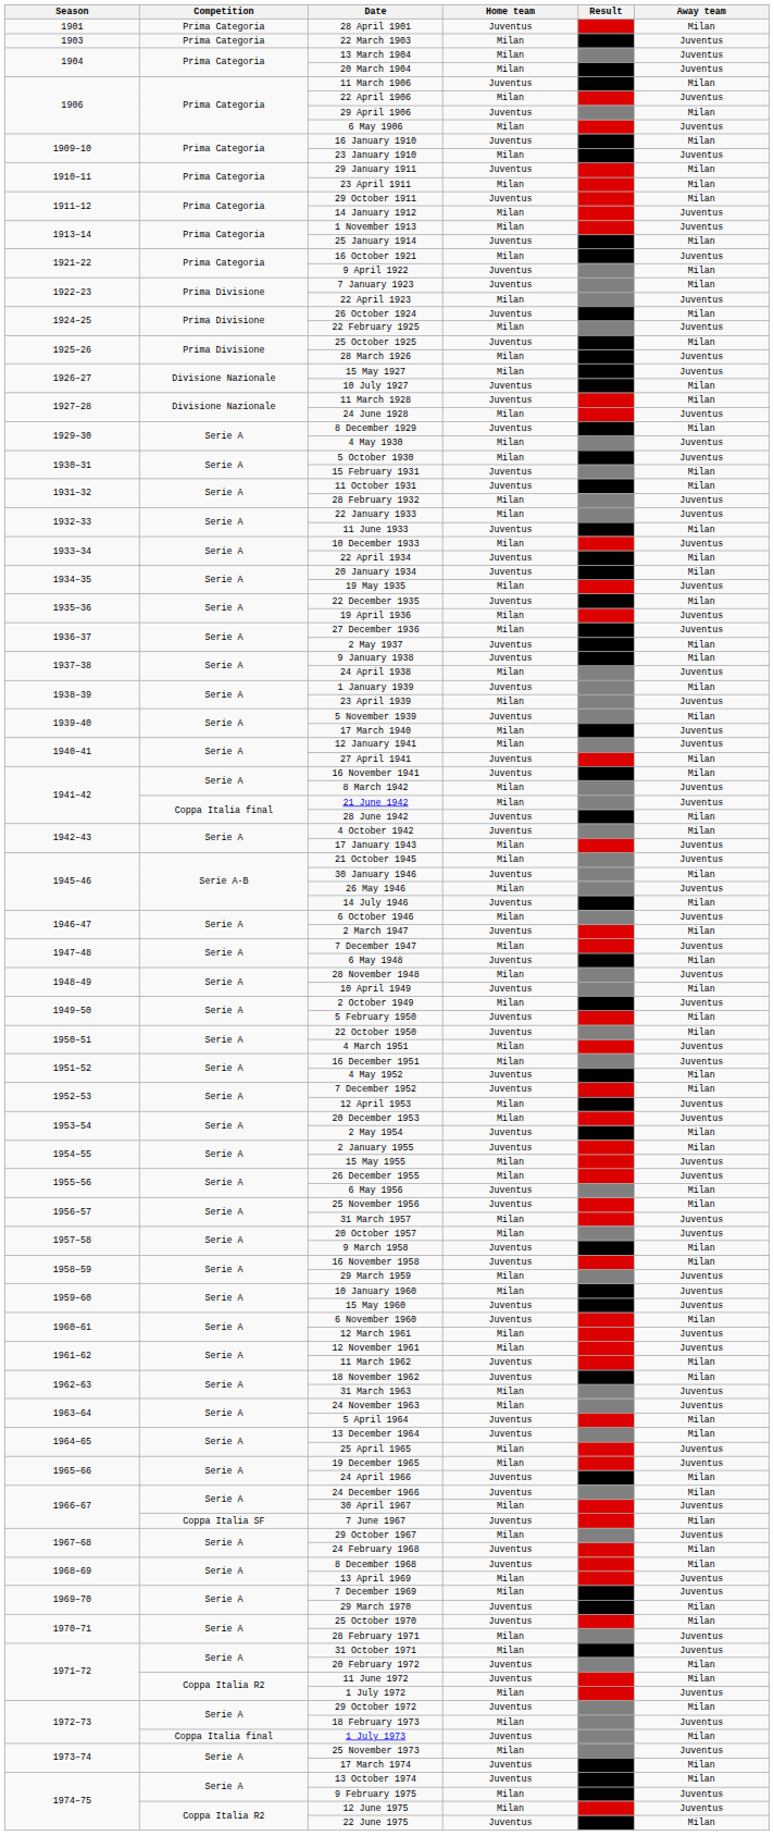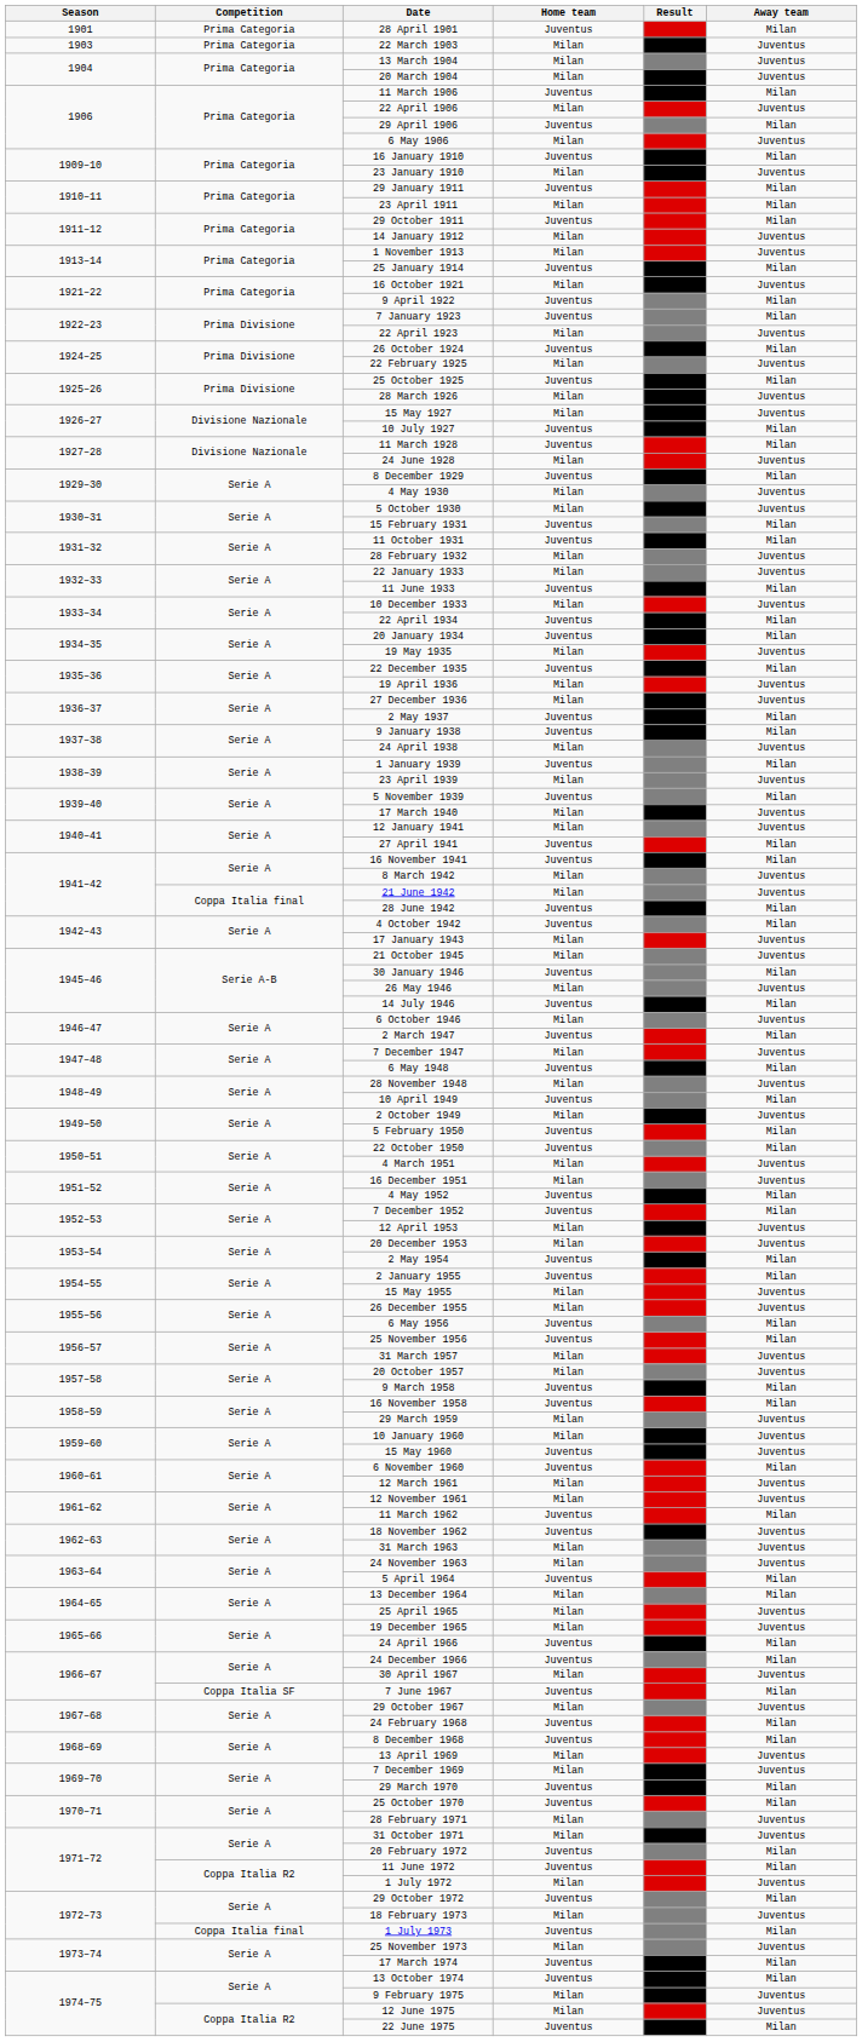 <table class="wikitable" style="text-align: center; width=20%; font-size: 11px">
 <tr>
 <th rowspan=1 width=12%><strong>Season</strong></th>
 <th rowspan=1 width=15%><strong>Competition</strong></th>
 <th rowspan=1 width=12%><strong>Date</strong></th>
 <th rowspan=1 width=12%><strong>Home team</strong></th>
 <th rowspan=1 width=5%><strong>Result</strong></th>
 <th rowspan=1 width=12%><strong>Away team</strong></th>
 </tr>
 <tr>
 <td>1901</td>
 <td>Prima Categoria</td>
 <td>28 April 1901</td>
 <td>Juventus</td>
 <td style="background:#d00;"></td>
 <td>Milan</td>
 </tr>
 <tr>
 <td>1903</td>
 <td>Prima Categoria</td>
 <td>22 March 1903</td>
 <td>Milan</td>
 <td bgcolor=000000></td>
 <td>Juventus</td>
 </tr>
 <tr>
 <td rowspan=2>1904</td>
 <td rowspan=2>Prima Categoria</td>
 <td>13 March 1904</td>
 <td>Milan</td>
 <td bgcolor=808080></td>
 <td>Juventus</td>
 </tr>
 <tr>
 <td>20 March 1904</td>
 <td>Milan</td>
 <td bgcolor=000000></td>
 <td>Juventus</td>
 </tr>
 <tr>
 <td rowspan=4>1906</td>
 <td rowspan=4>Prima Categoria</td>
 <td>11 March 1906</td>
 <td>Juventus</td>
 <td bgcolor=000000></td>
 <td>Milan</td>
 </tr>
 <tr>
 <td>22 April 1906</td>
 <td>Milan</td>
 <td style="background:#d00;"></td>
 <td>Juventus</td>
 </tr>
 <tr>
 <td>29 April 1906</td>
 <td>Juventus</td>
 <td bgcolor=808080></td>
 <td>Milan</td>
 </tr>
 <tr>
 <td>6 May 1906</td>
 <td>Milan</td>
 <td style="background:#d00;"></td>
 <td>Juventus</td>
 </tr>
 <tr>
 <td rowspan=2>1909–10</td>
 <td rowspan=2>Prima Categoria</td>
 <td>16 January 1910</td>
 <td>Juventus</td>
 <td bgcolor=000000></td>
 <td>Milan</td>
 </tr>
 <tr>
 <td>23 January 1910</td>
 <td>Milan</td>
 <td bgcolor=000000></td>
 <td>Juventus</td>
 </tr>
 <tr>
 <td rowspan=2>1910–11</td>
 <td rowspan=2>Prima Categoria</td>
 <td>29 January 1911</td>
 <td>Juventus</td>
 <td style="background:#d00;"></td>
 <td>Milan</td>
 </tr>
 <tr>
 <td>23 April 1911</td>
 <td>Milan</td>
 <td style="background:#d00;"></td>
 <td>Milan</td>
 </tr>
 <tr>
 <td rowspan=2>1911–12</td>
 <td rowspan=2>Prima Categoria</td>
 <td>29 October 1911</td>
 <td>Juventus</td>
 <td style="background:#d00;"></td>
 <td>Milan</td>
 </tr>
 <tr>
 <td>14 January 1912</td>
 <td>Milan</td>
 <td style="background:#d00;"></td>
 <td>Juventus</td>
 </tr>
 <tr>
 <td rowspan=2>1913–14</td>
 <td rowspan=2>Prima Categoria</td>
 <td>1 November 1913</td>
 <td>Milan</td>
 <td style="background:#d00;"></td>
 <td>Juventus</td>
 </tr>
 <tr>
 <td>25 January 1914</td>
 <td>Juventus</td>
 <td bgcolor=000000></td>
 <td>Milan</td>
 </tr>
 <tr>
 <td rowspan=2>1921–22</td>
 <td rowspan=2>Prima Categoria</td>
 <td>16 October 1921</td>
 <td>Milan</td>
 <td bgcolor=000000></td>
 <td>Juventus</td>
 </tr>
 <tr>
 <td>9 April 1922</td>
 <td>Juventus</td>
 <td bgcolor=808080></td>
 <td>Milan</td>
 </tr>
 <tr>
 <td rowspan=2>1922–23</td>
 <td rowspan=2>Prima Divisione</td>
 <td>7 January 1923</td>
 <td>Juventus</td>
 <td bgcolor=808080></td>
 <td>Milan</td>
 </tr>
 <tr>
 <td>22 April 1923</td>
 <td>Milan</td>
 <td bgcolor=808080></td>
 <td>Juventus</td>
 </tr>
 <tr>
 <td rowspan=2>1924–25</td>
 <td rowspan=2>Prima Divisione</td>
 <td>26 October 1924</td>
 <td>Juventus</td>
 <td bgcolor=000000></td>
 <td>Milan</td>
 </tr>
 <tr>
 <td>22 February 1925</td>
 <td>Milan</td>
 <td bgcolor=808080></td>
 <td>Juventus</td>
 </tr>
 <tr>
 <td rowspan=2>1925–26</td>
 <td rowspan=2>Prima Divisione</td>
 <td>25 October 1925</td>
 <td>Juventus</td>
 <td bgcolor=000000></td>
 <td>Milan</td>
 </tr>
 <tr>
 <td>28 March 1926</td>
 <td>Milan</td>
 <td bgcolor=000000></td>
 <td>Juventus</td>
 </tr>
 <tr>
 <td rowspan=2>1926–27</td>
 <td rowspan=2>Divisione Nazionale</td>
 <td>15 May 1927</td>
 <td>Milan</td>
 <td bgcolor=000000></td>
 <td>Juventus</td>
 </tr>
 <tr>
 <td>10 July 1927</td>
 <td>Juventus</td>
 <td bgcolor=000000></td>
 <td>Milan</td>
 </tr>
 <tr>
 <td rowspan=2>1927–28</td>
 <td rowspan=2>Divisione Nazionale</td>
 <td>11 March 1928</td>
 <td>Juventus</td>
 <td style="background:#d00;"></td>
 <td>Milan</td>
 </tr>
 <tr>
 <td>24 June 1928</td>
 <td>Milan</td>
 <td style="background:#d00;"></td>
 <td>Juventus</td>
 </tr>
 <tr>
 <td rowspan=2>1929–30</td>
 <td rowspan=2>Serie A</td>
 <td>8 December 1929</td>
 <td>Juventus</td>
 <td bgcolor=000000></td>
 <td>Milan</td>
 </tr>
 <tr>
 <td>4 May 1930</td>
 <td>Milan</td>
 <td bgcolor=808080></td>
 <td>Juventus</td>
 </tr>
 <tr>
 <td rowspan=2>1930–31</td>
 <td rowspan=2>Serie A</td>
 <td>5 October 1930</td>
 <td>Milan</td>
 <td bgcolor=000000></td>
 <td>Juventus</td>
 </tr>
 <tr>
 <td>15 February 1931</td>
 <td>Juventus</td>
 <td bgcolor=808080></td>
 <td>Milan</td>
 </tr>
 <tr>
 <td rowspan=2>1931–32</td>
 <td rowspan=2>Serie A</td>
 <td>11 October 1931</td>
 <td>Juventus</td>
 <td bgcolor=000000></td>
 <td>Milan</td>
 </tr>
 <tr>
 <td>28 February 1932</td>
 <td>Milan</td>
 <td bgcolor=808080></td>
 <td>Juventus</td>
 </tr>
 <tr>
 <td rowspan=2>1932–33</td>
 <td rowspan=2>Serie A</td>
 <td>22 January 1933</td>
 <td>Milan</td>
 <td bgcolor=808080></td>
 <td>Juventus</td>
 </tr>
 <tr>
 <td>11 June 1933</td>
 <td>Juventus</td>
 <td bgcolor=000000></td>
 <td>Milan</td>
 </tr>
 <tr>
 <td rowspan=2>1933–34</td>
 <td rowspan=2>Serie A</td>
 <td>10 December 1933</td>
 <td>Milan</td>
 <td style="background:#d00;"></td>
 <td>Juventus</td>
 </tr>
 <tr>
 <td>22 April 1934</td>
 <td>Juventus</td>
 <td bgcolor=000000></td>
 <td>Milan</td>
 </tr>
 <tr>
 <td rowspan=2>1934–35</td>
 <td rowspan=2>Serie A</td>
 <td>20 January 1934</td>
 <td>Juventus</td>
 <td bgcolor=000000></td>
 <td>Milan</td>
 </tr>
 <tr>
 <td>19 May 1935</td>
 <td>Milan</td>
 <td style="background:#d00;"></td>
 <td>Juventus</td>
 </tr>
 <tr>
 <td rowspan=2>1935–36</td>
 <td rowspan=2>Serie A</td>
 <td>22 December 1935</td>
 <td>Juventus</td>
 <td bgcolor=000000></td>
 <td>Milan</td>
 </tr>
 <tr>
 <td>19 April 1936</td>
 <td>Milan</td>
 <td style="background:#d00;"></td>
 <td>Juventus</td>
 </tr>
 <tr>
 <td rowspan=2>1936–37</td>
 <td rowspan=2>Serie A</td>
 <td>27 December 1936</td>
 <td>Milan</td>
 <td bgcolor=000000></td>
 <td>Juventus</td>
 </tr>
 <tr>
 <td>2 May 1937</td>
 <td>Juventus</td>
 <td bgcolor=000000></td>
 <td>Milan</td>
 </tr>
 <tr>
 <td rowspan=2>1937–38</td>
 <td rowspan=2>Serie A</td>
 <td>9 January 1938</td>
 <td>Juventus</td>
 <td bgcolor=000000></td>
 <td>Milan</td>
 </tr>
 <tr>
 <td>24 April 1938</td>
 <td>Milan</td>
 <td bgcolor=808080></td>
 <td>Juventus</td>
 </tr>
 <tr>
 <td rowspan=2>1938–39</td>
 <td rowspan=2>Serie A</td>
 <td>1 January 1939</td>
 <td>Juventus</td>
 <td bgcolor=808080></td>
 <td>Milan</td>
 </tr>
 <tr>
 <td>23 April 1939</td>
 <td>Milan</td>
 <td bgcolor=808080></td>
 <td>Juventus</td>
 </tr>
 <tr>
 <td rowspan=2>1939–40</td>
 <td rowspan=2>Serie A</td>
 <td>5 November 1939</td>
 <td>Juventus</td>
 <td bgcolor=808080></td>
 <td>Milan</td>
 </tr>
 <tr>
 <td>17 March 1940</td>
 <td>Milan</td>
 <td bgcolor=000000></td>
 <td>Juventus</td>
 </tr>
 <tr>
 <td rowspan=2>1940–41</td>
 <td rowspan=2>Serie A</td>
 <td>12 January 1941</td>
 <td>Milan</td>
 <td bgcolor=808080></td>
 <td>Juventus</td>
 </tr>
 <tr>
 <td>27 April 1941</td>
 <td>Juventus</td>
 <td style="background:#d00;"></td>
 <td>Milan</td>
 </tr>
 <tr>
 <td rowspan=4>1941–42</td>
 <td rowspan=2>Serie A</td>
 <td>16 November 1941</td>
 <td>Juventus</td>
 <td bgcolor=000000></td>
 <td>Milan</td>
 </tr>
 <tr>
 <td>8 March 1942</td>
 <td>Milan</td>
 <td bgcolor=808080></td>
 <td>Juventus</td>
 </tr>
 <tr>
 <td rowspan=2>Coppa Italia final</td>
 <td><a href='#'>21 June 1942</a></td>
 <td>Milan</td>
 <td bgcolor=808080></td>
 <td>Juventus</td>
 </tr>
 <tr>
 <td>28 June 1942</td>
 <td>Juventus</td>
 <td bgcolor=000000></td>
 <td>Milan</td>
 </tr>
 <tr>
 <td rowspan=2>1942–43</td>
 <td rowspan=2>Serie A</td>
 <td>4 October 1942</td>
 <td>Juventus</td>
 <td bgcolor=808080></td>
 <td>Milan</td>
 </tr>
 <tr>
 <td>17 January 1943</td>
 <td>Milan</td>
 <td style="background:#d00;"></td>
 <td>Juventus</td>
 </tr>
 <tr>
 <td rowspan=4>1945–46</td>
 <td rowspan=4>Serie A-B</td>
 <td>21 October 1945</td>
 <td>Milan</td>
 <td bgcolor=808080></td>
 <td>Juventus</td>
 </tr>
 <tr>
 <td>30 January 1946</td>
 <td>Juventus</td>
 <td bgcolor=808080></td>
 <td>Milan</td>
 </tr>
 <tr>
 <td>26 May 1946</td>
 <td>Milan</td>
 <td bgcolor=808080></td>
 <td>Juventus</td>
 </tr>
 <tr>
 <td>14 July 1946</td>
 <td>Juventus</td>
 <td bgcolor=000000></td>
 <td>Milan</td>
 </tr>
 <tr>
 <td rowspan=2>1946–47</td>
 <td rowspan=2>Serie A</td>
 <td>6 October 1946</td>
 <td>Milan</td>
 <td bgcolor=808080></td>
 <td>Juventus</td>
 </tr>
 <tr>
 <td>2 March 1947</td>
 <td>Juventus</td>
 <td style="background:#d00;"></td>
 <td>Milan</td>
 </tr>
 <tr>
 <td rowspan=2>1947–48</td>
 <td rowspan=2>Serie A</td>
 <td>7 December 1947</td>
 <td>Milan</td>
 <td style="background:#d00;"></td>
 <td>Juventus</td>
 </tr>
 <tr>
 <td>6 May 1948</td>
 <td>Juventus</td>
 <td bgcolor=000000></td>
 <td>Milan</td>
 </tr>
 <tr>
 <td rowspan=2>1948–49</td>
 <td rowspan=2>Serie A</td>
 <td>28 November 1948</td>
 <td>Milan</td>
 <td bgcolor=808080></td>
 <td>Juventus</td>
 </tr>
 <tr>
 <td>10 April 1949</td>
 <td>Juventus</td>
 <td bgcolor=808080></td>
 <td>Milan</td>
 </tr>
 <tr>
 <td rowspan=2>1949–50</td>
 <td rowspan=2>Serie A</td>
 <td>2 October 1949</td>
 <td>Milan</td>
 <td bgcolor=000000></td>
 <td>Juventus</td>
 </tr>
 <tr>
 <td>5 February 1950</td>
 <td>Juventus</td>
 <td style="background:#d00;"></td>
 <td>Milan</td>
 </tr>
 <tr>
 <td rowspan=2>1950–51</td>
 <td rowspan=2>Serie A</td>
 <td>22 October 1950</td>
 <td>Juventus</td>
 <td bgcolor=808080></td>
 <td>Milan</td>
 </tr>
 <tr>
 <td>4 March 1951</td>
 <td>Milan</td>
 <td style="background:#d00;"></td>
 <td>Juventus</td>
 </tr>
 <tr>
 <td rowspan=2>1951–52</td>
 <td rowspan=2>Serie A</td>
 <td>16 December 1951</td>
 <td>Milan</td>
 <td bgcolor=808080></td>
 <td>Juventus</td>
 </tr>
 <tr>
 <td>4 May 1952</td>
 <td>Juventus</td>
 <td bgcolor=000000></td>
 <td>Milan</td>
 </tr>
 <tr>
 <td rowspan=2>1952–53</td>
 <td rowspan=2>Serie A</td>
 <td>7 December 1952</td>
 <td>Juventus</td>
 <td style="background:#d00;"></td>
 <td>Milan</td>
 </tr>
 <tr>
 <td>12 April 1953</td>
 <td>Milan</td>
 <td bgcolor=000000></td>
 <td>Juventus</td>
 </tr>
 <tr>
 <td rowspan=2>1953–54</td>
 <td rowspan=2>Serie A</td>
 <td>20 December 1953</td>
 <td>Milan</td>
 <td style="background:#d00;"></td>
 <td>Juventus</td>
 </tr>
 <tr>
 <td>2 May 1954</td>
 <td>Juventus</td>
 <td bgcolor=000000></td>
 <td>Milan</td>
 </tr>
 <tr>
 <td rowspan=2>1954–55</td>
 <td rowspan=2>Serie A</td>
 <td>2 January 1955</td>
 <td>Juventus</td>
 <td style="background:#d00;"></td>
 <td>Milan</td>
 </tr>
 <tr>
 <td>15 May 1955</td>
 <td>Milan</td>
 <td style="background:#d00;"></td>
 <td>Juventus</td>
 </tr>
 <tr>
 <td rowspan=2>1955–56</td>
 <td rowspan=2>Serie A</td>
 <td>26 December 1955</td>
 <td>Milan</td>
 <td style="background:#d00;"></td>
 <td>Juventus</td>
 </tr>
 <tr>
 <td>6 May 1956</td>
 <td>Juventus</td>
 <td bgcolor=808080></td>
 <td>Milan</td>
 </tr>
 <tr>
 <td rowspan=2>1956–57</td>
 <td rowspan=2>Serie A</td>
 <td>25 November 1956</td>
 <td>Juventus</td>
 <td style="background:#d00;"></td>
 <td>Milan</td>
 </tr>
 <tr>
 <td>31 March 1957</td>
 <td>Milan</td>
 <td style="background:#d00;"></td>
 <td>Juventus</td>
 </tr>
 <tr>
 <td rowspan=2>1957–58</td>
 <td rowspan=2>Serie A</td>
 <td>20 October 1957</td>
 <td>Milan</td>
 <td bgcolor=808080></td>
 <td>Juventus</td>
 </tr>
 <tr>
 <td>9 March 1958</td>
 <td>Juventus</td>
 <td bgcolor=000000></td>
 <td>Milan</td>
 </tr>
 <tr>
 <td rowspan=2>1958–59</td>
 <td rowspan=2>Serie A</td>
 <td>16 November 1958</td>
 <td>Juventus</td>
 <td style="background:#d00;"></td>
 <td>Milan</td>
 </tr>
 <tr>
 <td>29 March 1959</td>
 <td>Milan</td>
 <td bgcolor=808080></td>
 <td>Juventus</td>
 </tr>
 <tr>
 <td rowspan=2>1959–60</td>
 <td rowspan=2>Serie A</td>
 <td>10 January 1960</td>
 <td>Milan</td>
 <td bgcolor=000000></td>
 <td>Juventus</td>
 </tr>
 <tr>
 <td>15 May 1960</td>
 <td>Juventus</td>
 <td bgcolor=000000></td>
 <td>Juventus</td>
 </tr>
 <tr>
 <td rowspan=2>1960–61</td>
 <td rowspan=2>Serie A</td>
 <td>6 November 1960</td>
 <td>Juventus</td>
 <td style="background:#d00;"></td>
 <td>Milan</td>
 </tr>
 <tr>
 <td>12 March 1961</td>
 <td>Milan</td>
 <td style="background:#d00;"></td>
 <td>Juventus</td>
 </tr>
 <tr>
 <td rowspan=2>1961–62</td>
 <td rowspan=2>Serie A</td>
 <td>12 November 1961</td>
 <td>Milan</td>
 <td style="background:#d00;"></td>
 <td>Juventus</td>
 </tr>
 <tr>
 <td>11 March 1962</td>
 <td>Juventus</td>
 <td style="background:#d00;"></td>
 <td>Milan</td>
 </tr>
 <tr>
 <td rowspan=2>1962–63</td>
 <td rowspan=2>Serie A</td>
 <td>18 November 1962</td>
 <td>Juventus</td>
 <td bgcolor=000000></td>
-<td>Milan</td>
+<td>Juventus</td>
 </tr>
 <tr>
 <td>31 March 1963</td>
 <td>Milan</td>
 <td bgcolor=808080></td>
 <td>Juventus</td>
 </tr>
 <tr>
 <td rowspan=2>1963–64</td>
 <td rowspan=2>Serie A</td>
 <td>24 November 1963</td>
 <td>Milan</td>
 <td bgcolor=808080></td>
 <td>Juventus</td>
 </tr>
 <tr>
 <td>5 April 1964</td>
 <td>Juventus</td>
 <td style="background:#d00;"></td>
 <td>Milan</td>
 </tr>
 <tr>
 <td rowspan=2>1964–65</td>
 <td rowspan=2>Serie A</td>
 <td>13 December 1964</td>
-<td>Juventus</td>
+<td>Milan</td>
 <td bgcolor=808080></td>
 <td>Milan</td>
 </tr>
 <tr>
 <td>25 April 1965</td>
 <td>Milan</td>
 <td style="background:#d00;"></td>
 <td>Juventus</td>
 </tr>
 <tr>
 <td rowspan=2>1965–66</td>
 <td rowspan=2>Serie A</td>
 <td>19 December 1965</td>
 <td>Milan</td>
 <td style="background:#d00;"></td>
 <td>Juventus</td>
 </tr>
 <tr>
 <td>24 April 1966</td>
 <td>Juventus</td>
 <td bgcolor=000000></td>
 <td>Milan</td>
 </tr>
 <tr>
 <td rowspan=3>1966–67</td>
 <td rowspan=2>Serie A</td>
 <td>24 December 1966</td>
 <td>Juventus</td>
 <td bgcolor=808080></td>
 <td>Milan</td>
 </tr>
 <tr>
 <td>30 April 1967</td>
 <td>Milan</td>
 <td style="background:#d00;"></td>
 <td>Juventus</td>
 </tr>
 <tr>
 <td>Coppa Italia SF</td>
 <td>7 June 1967</td>
 <td>Juventus</td>
 <td style="background:#d00;"></td>
 <td>Milan</td>
 </tr>
 <tr>
 <td rowspan=2>1967–68</td>
 <td rowspan=2>Serie A</td>
 <td>29 October 1967</td>
 <td>Milan</td>
 <td bgcolor=808080></td>
 <td>Juventus</td>
 </tr>
 <tr>
 <td>24 February 1968</td>
 <td>Juventus</td>
 <td style="background:#d00;"></td>
 <td>Milan</td>
 </tr>
 <tr>
 <td rowspan=2>1968–69</td>
 <td rowspan=2>Serie A</td>
 <td>8 December 1968</td>
 <td>Juventus</td>
 <td style="background:#d00;"></td>
 <td>Milan</td>
 </tr>
 <tr>
 <td>13 April 1969</td>
 <td>Milan</td>
 <td style="background:#d00;"></td>
 <td>Juventus</td>
 </tr>
 <tr>
 <td rowspan=2>1969–70</td>
 <td rowspan=2>Serie A</td>
 <td>7 December 1969</td>
 <td>Milan</td>
 <td bgcolor=000000></td>
 <td>Juventus</td>
 </tr>
 <tr>
 <td>29 March 1970</td>
 <td>Juventus</td>
 <td bgcolor=000000></td>
 <td>Milan</td>
 </tr>
 <tr>
 <td rowspan=2>1970–71</td>
 <td rowspan=2>Serie A</td>
 <td>25 October 1970</td>
 <td>Juventus</td>
 <td style="background:#d00;"></td>
 <td>Milan</td>
 </tr>
 <tr>
 <td>28 February 1971</td>
 <td>Milan</td>
 <td bgcolor=808080></td>
 <td>Juventus</td>
 </tr>
 <tr>
 <td rowspan=4>1971–72</td>
 <td rowspan=2>Serie A</td>
 <td>31 October 1971</td>
 <td>Milan</td>
 <td bgcolor=000000></td>
 <td>Juventus</td>
 </tr>
 <tr>
 <td>20 February 1972</td>
 <td>Juventus</td>
 <td bgcolor=808080></td>
 <td>Milan</td>
 </tr>
 <tr>
 <td rowspan=2>Coppa Italia R2</td>
 <td>11 June 1972</td>
 <td>Juventus</td>
 <td style="background:#d00;"></td>
 <td>Milan</td>
 </tr>
 <tr>
 <td>1 July 1972</td>
 <td>Milan</td>
 <td style="background:#d00;"></td>
 <td>Juventus</td>
 </tr>
 <tr>
 <td rowspan=3>1972–73</td>
 <td rowspan=2>Serie A</td>
 <td>29 October 1972</td>
 <td>Juventus</td>
 <td bgcolor=808080></td>
 <td>Milan</td>
 </tr>
 <tr>
 <td>18 February 1973</td>
 <td>Milan</td>
 <td bgcolor=808080></td>
 <td>Juventus</td>
 </tr>
 <tr>
 <td>Coppa Italia final</td>
 <td><a href='#'>1 July 1973</a></td>
 <td>Juventus</td>
 <td bgcolor=808080></td>
 <td>Milan</td>
 </tr>
 <tr>
 <td rowspan=2>1973–74</td>
 <td rowspan=2>Serie A</td>
 <td>25 November 1973</td>
 <td>Milan</td>
 <td bgcolor=808080></td>
 <td>Juventus</td>
 </tr>
 <tr>
 <td>17 March 1974</td>
 <td>Juventus</td>
 <td bgcolor=000000></td>
 <td>Milan</td>
 </tr>
 <tr>
 <td rowspan=4>1974–75</td>
 <td rowspan=2>Serie A</td>
 <td>13 October 1974</td>
 <td>Juventus</td>
 <td bgcolor=000000></td>
 <td>Milan</td>
 </tr>
 <tr>
 <td>9 February 1975</td>
 <td>Milan</td>
 <td bgcolor=000000></td>
 <td>Juventus</td>
 </tr>
 <tr>
 <td rowspan=2>Coppa Italia R2</td>
 <td>12 June 1975</td>
 <td>Milan</td>
 <td style="background:#d00;"></td>
 <td>Juventus</td>
 </tr>
 <tr>
 <td>22 June 1975</td>
 <td>Juventus</td>
 <td bgcolor=000000></td>
 <td>Milan</td>
 </tr>
 </table>
